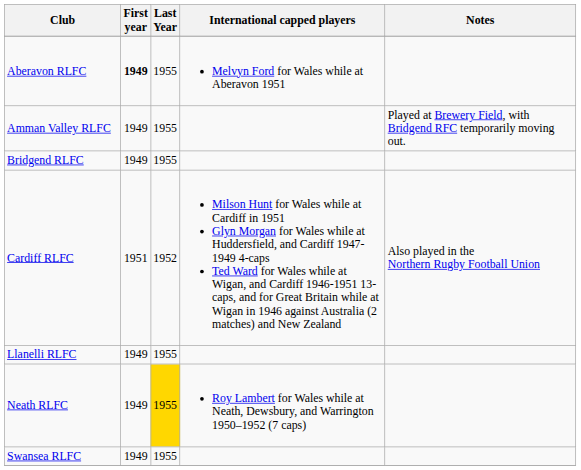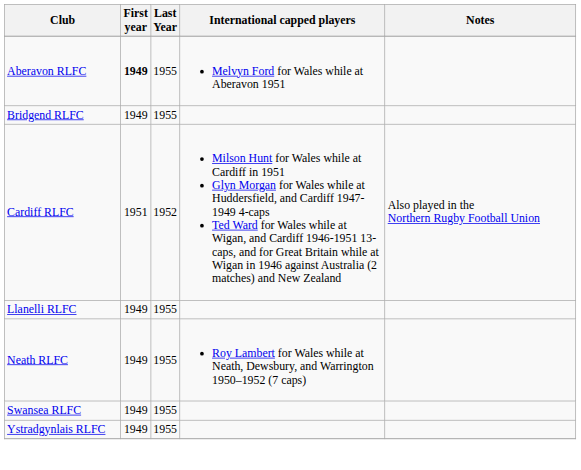 <table class="wikitable sortable">
 <tr>
 <th scope="col" width="150px">Club</th>
 <th scope="col" width="30px">First year</th>
 <th scope="col" width="30px">Last Year</th>
 <th scope="col" width="270px">International capped players</th>
 <th scope="col" width="250px">Notes</th>
 </tr>
 <tr>
 </tr>
 <tr>
 <td><a href='#'>Aberavon RLFC</a></td>
 <td align="center"><strong>1949</strong></td>
 <td align="center">1955</td>
 <td><br><ul><li><a href='#'>Melvyn Ford</a> for Wales while at Aberavon 1951</li></ul></td>
 <td></td>
-</tr>
-<tr>
-<td><a href='#'>Amman Valley RLFC</a></td>
-<td align="center">1949</td>
-<td align="center">1955</td>
-<td></td>
-<td>Played at <a href='#'>Brewery Field</a>, with <a href='#'>Bridgend RFC</a> temporarily moving out.</td>
 </tr>
 <tr>
 <td><a href='#'>Bridgend RLFC</a></td>
 <td align="center">1949</td>
 <td align="center">1955</td>
 <td></td>
 <td></td>
 </tr>
 <tr>
 <td><a href='#'>Cardiff RLFC</a></td>
 <td align="center">1951</td>
 <td align="center">1952</td>
 <td><br><ul><li><a href='#'>Milson Hunt</a> for Wales while at Cardiff in 1951</li><li><a href='#'>Glyn Morgan</a> for Wales while at Huddersfield, and Cardiff 1947-1949 4-caps</li><li><a href='#'>Ted Ward</a> for Wales while at Wigan, and Cardiff 1946-1951 13-caps, and for Great Britain while at Wigan in 1946 against Australia (2 matches) and New Zealand</li></ul></td>
 <td>Also played in the<br><a href='#'>Northern Rugby Football Union</a></td>
 </tr>
 <tr>
 <td><a href='#'>Llanelli RLFC</a></td>
 <td align="center">1949</td>
 <td align="center">1955</td>
 <td></td>
 <td></td>
 </tr>
 <tr>
 <td><a href='#'>Neath RLFC</a></td>
 <td align="center">1949</td>
-<td align="center" style="background: gold;">1955</td>
+<td align="center">1955</td>
 <td><br><ul><li><a href='#'>Roy Lambert</a> for Wales while at Neath, Dewsbury, and Warrington 1950–1952 (7 caps)</li></ul></td>
 <td></td>
 </tr>
 <tr>
 <td><a href='#'>Swansea RLFC</a></td>
 <td align="center">1949</td>
 <td align="center">1955</td>
 <td></td>
 <td></td>
 </tr>
 <tr>
+<td><a href='#'>Ystradgynlais RLFC</a></td>
+<td align="center">1949</td>
+<td align="center">1955</td>
+<td></td>
+<td></td>
+</tr>
+<tr>
 </tr>
 </table>
